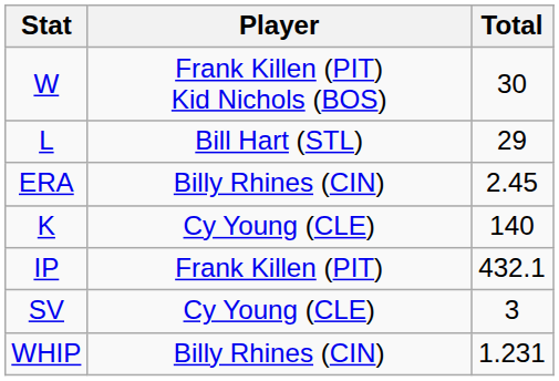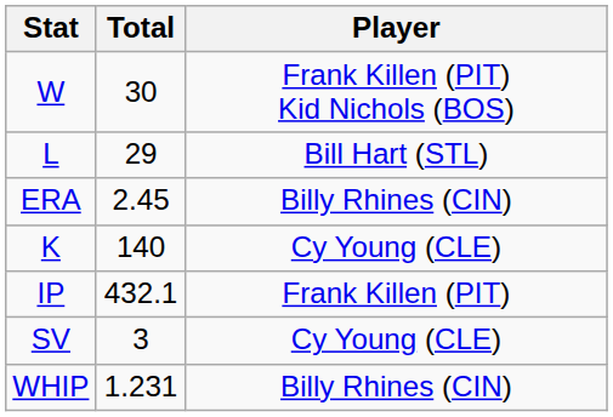 <table class="wikitable" style="text-align:center;">
 <tr>
 <th style="width:15%;">Stat</th>
+<th style="width:15%;">Total</th>
 <th>Player</th>
-<th style="width:15%;">Total</th>
 </tr>
 <tr>
 <td><a href='#'>W</a></td>
+<td>30</td>
 <td><a href='#'>Frank Killen</a> (<a href='#'>PIT</a>)<br><a href='#'>Kid Nichols</a> (<a href='#'>BOS</a>)</td>
-<td>30</td>
 </tr>
 <tr>
 <td><a href='#'>L</a></td>
+<td>29</td>
 <td><a href='#'>Bill Hart</a> (<a href='#'>STL</a>)</td>
-<td>29</td>
 </tr>
 <tr>
 <td><a href='#'>ERA</a></td>
+<td>2.45</td>
 <td><a href='#'>Billy Rhines</a> (<a href='#'>CIN</a>)</td>
-<td>2.45</td>
 </tr>
 <tr>
 <td><a href='#'>K</a></td>
+<td>140</td>
 <td><a href='#'>Cy Young</a> (<a href='#'>CLE</a>)</td>
-<td>140</td>
 </tr>
 <tr>
 <td><a href='#'>IP</a></td>
+<td>432.1</td>
 <td><a href='#'>Frank Killen</a> (<a href='#'>PIT</a>)</td>
-<td>432.1</td>
 </tr>
 <tr>
 <td><a href='#'>SV</a></td>
+<td>3</td>
 <td><a href='#'>Cy Young</a> (<a href='#'>CLE</a>)</td>
-<td>3</td>
 </tr>
 <tr>
 <td><a href='#'>WHIP</a></td>
+<td>1.231</td>
 <td><a href='#'>Billy Rhines</a> (<a href='#'>CIN</a>)</td>
-<td>1.231</td>
 </tr>
 </table>
